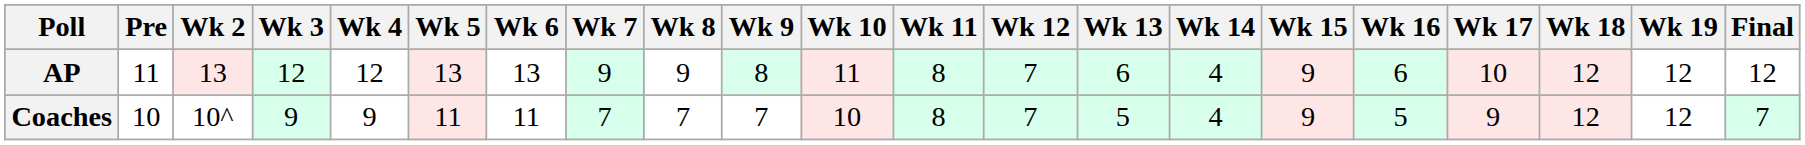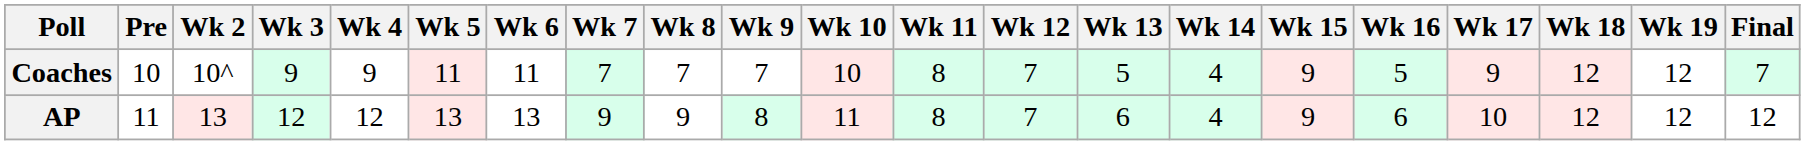 <table class="wikitable" style="white-space:nowrap;">
 <tr>
 <th>Poll</th>
 <th>Pre</th>
 <th>Wk 2</th>
 <th>Wk 3</th>
 <th>Wk 4</th>
 <th>Wk 5</th>
 <th>Wk 6</th>
 <th>Wk 7</th>
 <th>Wk 8</th>
 <th>Wk 9</th>
 <th>Wk 10</th>
 <th>Wk 11</th>
 <th>Wk 12</th>
 <th>Wk 13</th>
 <th>Wk 14</th>
 <th>Wk 15</th>
 <th>Wk 16</th>
 <th>Wk 17</th>
 <th>Wk 18</th>
 <th>Wk 19</th>
 <th>Final</th>
 </tr>
 <tr style="text-align:center;">
+<th>Coaches</th>
+<td style="background:#FFF;">10</td>
+<td style="background:#FFF;">10^</td>
+<td style="background:#D8FFEB;">9</td>
+<td style="background:#FFF;">9</td>
+<td style="background:#FFE6E6;">11</td>
+<td style="background:#FFF;">11</td>
+<td style="background:#D8FFEB;">7</td>
+<td style="background:#FFF;">7</td>
+<td style="background:#FFF;">7</td>
+<td style="background:#FFE6E6;">10</td>
+<td style="background:#D8FFEB;">8</td>
+<td style="background:#D8FFEB;">7</td>
+<td style="background:#D8FFEB;">5</td>
+<td style="background:#D8FFEB;">4</td>
+<td style="background:#FFE6E6;">9</td>
+<td style="background:#D8FFEB;">5</td>
+<td style="background:#FFE6E6;">9</td>
+<td style="background:#FFE6E6;">12</td>
+<td style="background:#FFF;">12</td>
+<td style="background:#D8FFEB;">7</td>
+</tr>
+<tr style="text-align:center;">
 <th>AP</th>
 <td style="background:#FFF;">11</td>
 <td style="background:#FFE6E6;">13</td>
 <td style="background:#D8FFEB;">12</td>
 <td style="background:#FFF;">12</td>
 <td style="background:#FFE6E6;">13</td>
 <td style="background:#FFF;">13</td>
 <td style="background:#D8FFEB;">9</td>
 <td style="background:#FFF;">9</td>
 <td style="background:#D8FFEB;">8</td>
 <td style="background:#FFE6E6;">11</td>
 <td style="background:#D8FFEB;">8</td>
 <td style="background:#D8FFEB;">7</td>
 <td style="background:#D8FFEB;">6</td>
 <td style="background:#D8FFEB;">4</td>
 <td style="background:#FFE6E6;">9</td>
 <td style="background:#D8FFEB;">6</td>
 <td style="background:#FFE6E6;">10</td>
 <td style="background:#FFE6E6;">12</td>
 <td style="background:#FFF;">12</td>
 <td style="background:#FFF;">12</td>
 </tr>
-<tr style="text-align:center;">
-<th>Coaches</th>
-<td style="background:#FFF;">10</td>
-<td style="background:#FFF;">10^</td>
-<td style="background:#D8FFEB;">9</td>
-<td style="background:#FFF;">9</td>
-<td style="background:#FFE6E6;">11</td>
-<td style="background:#FFF;">11</td>
-<td style="background:#D8FFEB;">7</td>
-<td style="background:#FFF;">7</td>
-<td style="background:#FFF;">7</td>
-<td style="background:#FFE6E6;">10</td>
-<td style="background:#D8FFEB;">8</td>
-<td style="background:#D8FFEB;">7</td>
-<td style="background:#D8FFEB;">5</td>
-<td style="background:#D8FFEB;">4</td>
-<td style="background:#FFE6E6;">9</td>
-<td style="background:#D8FFEB;">5</td>
-<td style="background:#FFE6E6;">9</td>
-<td style="background:#FFE6E6;">12</td>
-<td style="background:#FFF;">12</td>
-<td style="background:#D8FFEB;">7</td>
-</tr>
 </table>
